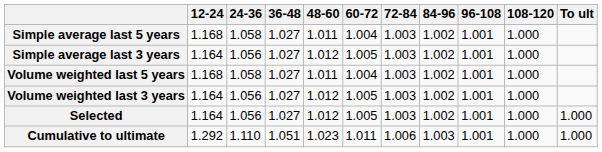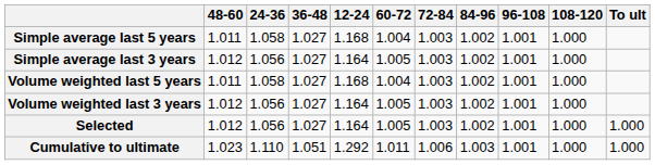 <table class="wikitable">
 <tr>
 <th></th>
-<th>12-24</th>
+<th>48-60</th>
 <th>24-36</th>
 <th>36-48</th>
-<th>48-60</th>
+<th>12-24</th>
 <th>60-72</th>
 <th>72-84</th>
 <th>84-96</th>
 <th>96-108</th>
 <th>108-120</th>
 <th>To ult</th>
 </tr>
 <tr>
 <th>Simple average last 5 years</th>
-<td>1.168</td>
+<td>1.011</td>
 <td>1.058</td>
 <td>1.027</td>
-<td>1.011</td>
+<td>1.168</td>
 <td>1.004</td>
 <td>1.003</td>
 <td>1.002</td>
 <td>1.001</td>
 <td>1.000</td>
 <td></td>
 </tr>
 <tr>
 <th>Simple average last 3 years</th>
-<td>1.164</td>
+<td>1.012</td>
 <td>1.056</td>
 <td>1.027</td>
-<td>1.012</td>
+<td>1.164</td>
 <td>1.005</td>
 <td>1.003</td>
 <td>1.002</td>
 <td>1.001</td>
 <td>1.000</td>
 <td></td>
 </tr>
 <tr>
 <th>Volume weighted last 5 years</th>
-<td>1.168</td>
+<td>1.011</td>
 <td>1.058</td>
 <td>1.027</td>
-<td>1.011</td>
+<td>1.168</td>
 <td>1.004</td>
 <td>1.003</td>
 <td>1.002</td>
 <td>1.001</td>
 <td>1.000</td>
 <td></td>
 </tr>
 <tr>
 <th>Volume weighted last 3 years</th>
-<td>1.164</td>
+<td>1.012</td>
 <td>1.056</td>
 <td>1.027</td>
-<td>1.012</td>
+<td>1.164</td>
 <td>1.005</td>
 <td>1.003</td>
 <td>1.002</td>
 <td>1.001</td>
 <td>1.000</td>
 <td></td>
 </tr>
 <tr>
 <th>Selected</th>
-<td>1.164</td>
+<td>1.012</td>
 <td>1.056</td>
 <td>1.027</td>
-<td>1.012</td>
+<td>1.164</td>
 <td>1.005</td>
 <td>1.003</td>
 <td>1.002</td>
 <td>1.001</td>
 <td>1.000</td>
 <td>1.000</td>
 </tr>
 <tr>
 <th>Cumulative to ultimate</th>
-<td>1.292</td>
+<td>1.023</td>
 <td>1.110</td>
 <td>1.051</td>
-<td>1.023</td>
+<td>1.292</td>
 <td>1.011</td>
 <td>1.006</td>
 <td>1.003</td>
 <td>1.001</td>
 <td>1.000</td>
 <td>1.000</td>
 </tr>
 </table>
